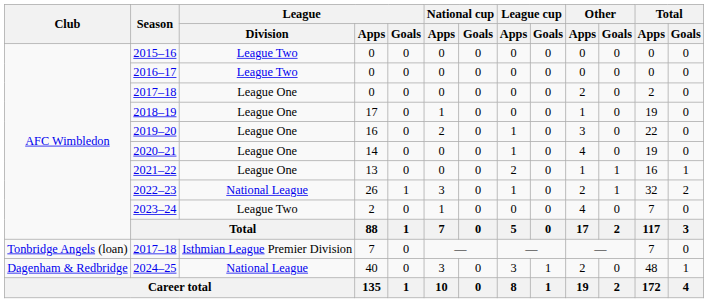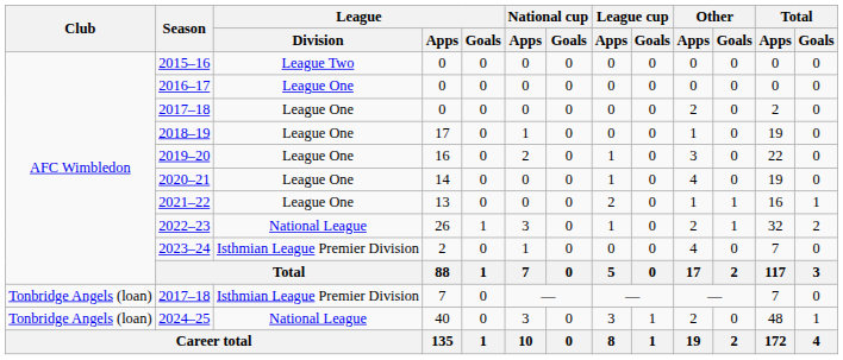 <table class="wikitable" style="text-align: center;">
 <tr>
 <th rowspan="2">Club</th>
 <th rowspan="2">Season</th>
 <th colspan="3">League</th>
 <th colspan="2">National cup</th>
 <th colspan="2">League cup</th>
 <th colspan="2">Other</th>
 <th colspan="2">Total</th>
 </tr>
 <tr>
 <th>Division</th>
 <th>Apps</th>
 <th>Goals</th>
 <th>Apps</th>
 <th>Goals</th>
 <th>Apps</th>
 <th>Goals</th>
 <th>Apps</th>
 <th>Goals</th>
 <th>Apps</th>
 <th>Goals</th>
 </tr>
 <tr>
 <td rowspan="10"><a href='#'>AFC Wimbledon</a></td>
 <td><a href='#'>2015–16</a></td>
 <td><a href='#'>League Two</a></td>
 <td>0</td>
 <td>0</td>
 <td>0</td>
 <td>0</td>
 <td>0</td>
 <td>0</td>
 <td>0</td>
 <td>0</td>
 <td>0</td>
 <td>0</td>
 </tr>
 <tr>
 <td><a href='#'>2016–17</a></td>
-<td><a href='#'>League Two</a></td>
+<td><a href='#'>League One</a></td>
 <td>0</td>
 <td>0</td>
 <td>0</td>
 <td>0</td>
 <td>0</td>
 <td>0</td>
 <td>0</td>
 <td>0</td>
 <td>0</td>
 <td>0</td>
 </tr>
 <tr>
 <td><a href='#'>2017–18</a></td>
 <td>League One</td>
 <td>0</td>
 <td>0</td>
 <td>0</td>
 <td>0</td>
 <td>0</td>
 <td>0</td>
 <td>2</td>
 <td>0</td>
 <td>2</td>
 <td>0</td>
 </tr>
 <tr>
 <td><a href='#'>2018–19</a></td>
 <td>League One</td>
 <td>17</td>
 <td>0</td>
 <td>1</td>
 <td>0</td>
 <td>0</td>
 <td>0</td>
 <td>1</td>
 <td>0</td>
 <td>19</td>
 <td>0</td>
 </tr>
 <tr>
 <td><a href='#'>2019–20</a></td>
 <td>League One</td>
 <td>16</td>
 <td>0</td>
 <td>2</td>
 <td>0</td>
 <td>1</td>
 <td>0</td>
 <td>3</td>
 <td>0</td>
 <td>22</td>
 <td>0</td>
 </tr>
 <tr>
 <td><a href='#'>2020–21</a></td>
 <td>League One</td>
 <td>14</td>
 <td>0</td>
 <td>0</td>
 <td>0</td>
 <td>1</td>
 <td>0</td>
 <td>4</td>
 <td>0</td>
 <td>19</td>
 <td>0</td>
 </tr>
 <tr>
 <td><a href='#'>2021–22</a></td>
 <td>League One</td>
 <td>13</td>
 <td>0</td>
 <td>0</td>
 <td>0</td>
 <td>2</td>
 <td>0</td>
 <td>1</td>
 <td>1</td>
 <td>16</td>
 <td>1</td>
 </tr>
 <tr>
 <td><a href='#'>2022–23</a></td>
 <td><a href='#'>National League</a></td>
 <td>26</td>
 <td>1</td>
 <td>3</td>
 <td>0</td>
 <td>1</td>
 <td>0</td>
 <td>2</td>
 <td>1</td>
 <td>32</td>
 <td>2</td>
 </tr>
 <tr>
 <td><a href='#'>2023–24</a></td>
-<td>League Two</td>
+<td><a href='#'>Isthmian League</a> Premier Division</td>
 <td>2</td>
 <td>0</td>
 <td>1</td>
 <td>0</td>
 <td>0</td>
 <td>0</td>
 <td>4</td>
 <td>0</td>
 <td>7</td>
 <td>0</td>
 </tr>
 <tr>
 <th colspan="2">Total</th>
 <th>88</th>
 <th>1</th>
 <th>7</th>
 <th>0</th>
 <th>5</th>
 <th>0</th>
 <th>17</th>
 <th>2</th>
 <th>117</th>
 <th>3</th>
 </tr>
 <tr>
 <td><a href='#'>Tonbridge Angels</a> (loan)</td>
 <td><a href='#'>2017–18</a></td>
 <td><a href='#'>Isthmian League</a> Premier Division</td>
 <td>7</td>
 <td>0</td>
 <td colspan="2">—</td>
 <td colspan="2">—</td>
 <td colspan="2">—</td>
 <td>7</td>
 <td>0</td>
 </tr>
 <tr>
-<td><a href='#'>Dagenham & Redbridge</a></td>
+<td><a href='#'>Tonbridge Angels</a> (loan)</td>
 <td><a href='#'>2024–25</a></td>
 <td><a href='#'>National League</a></td>
 <td>40</td>
 <td>0</td>
 <td>3</td>
 <td>0</td>
 <td>3</td>
 <td>1</td>
 <td>2</td>
 <td>0</td>
 <td>48</td>
 <td>1</td>
 </tr>
 <tr>
 <th colspan="3">Career total</th>
 <th>135</th>
 <th>1</th>
 <th>10</th>
 <th>0</th>
 <th>8</th>
 <th>1</th>
 <th>19</th>
 <th>2</th>
 <th>172</th>
 <th>4</th>
 </tr>
 </table>
